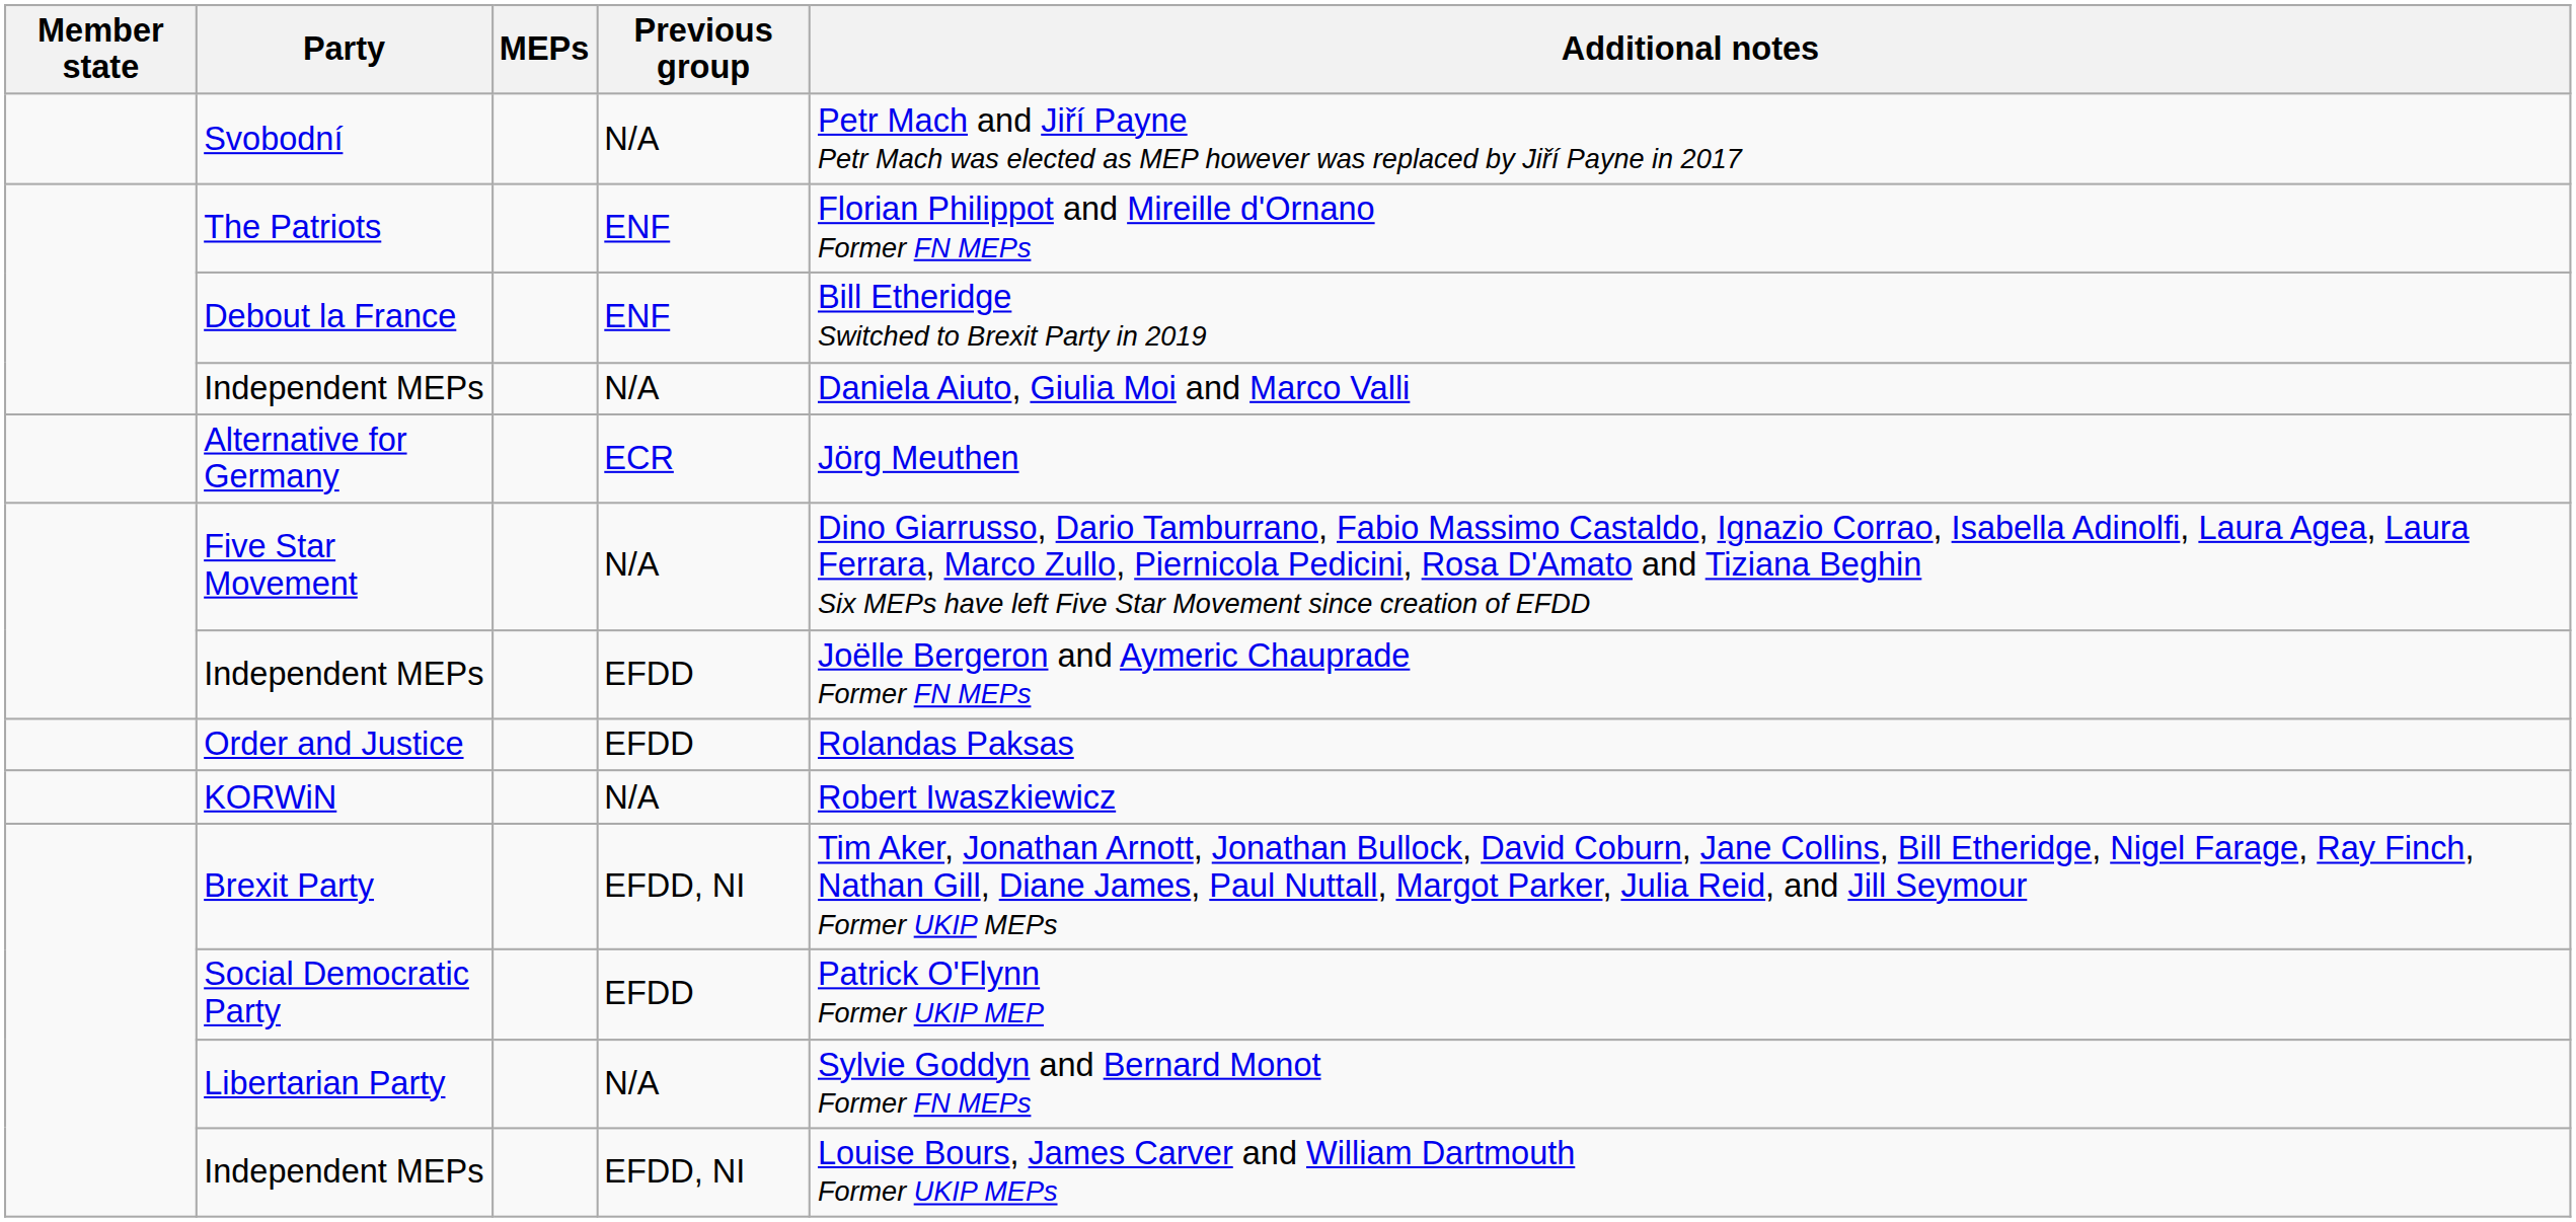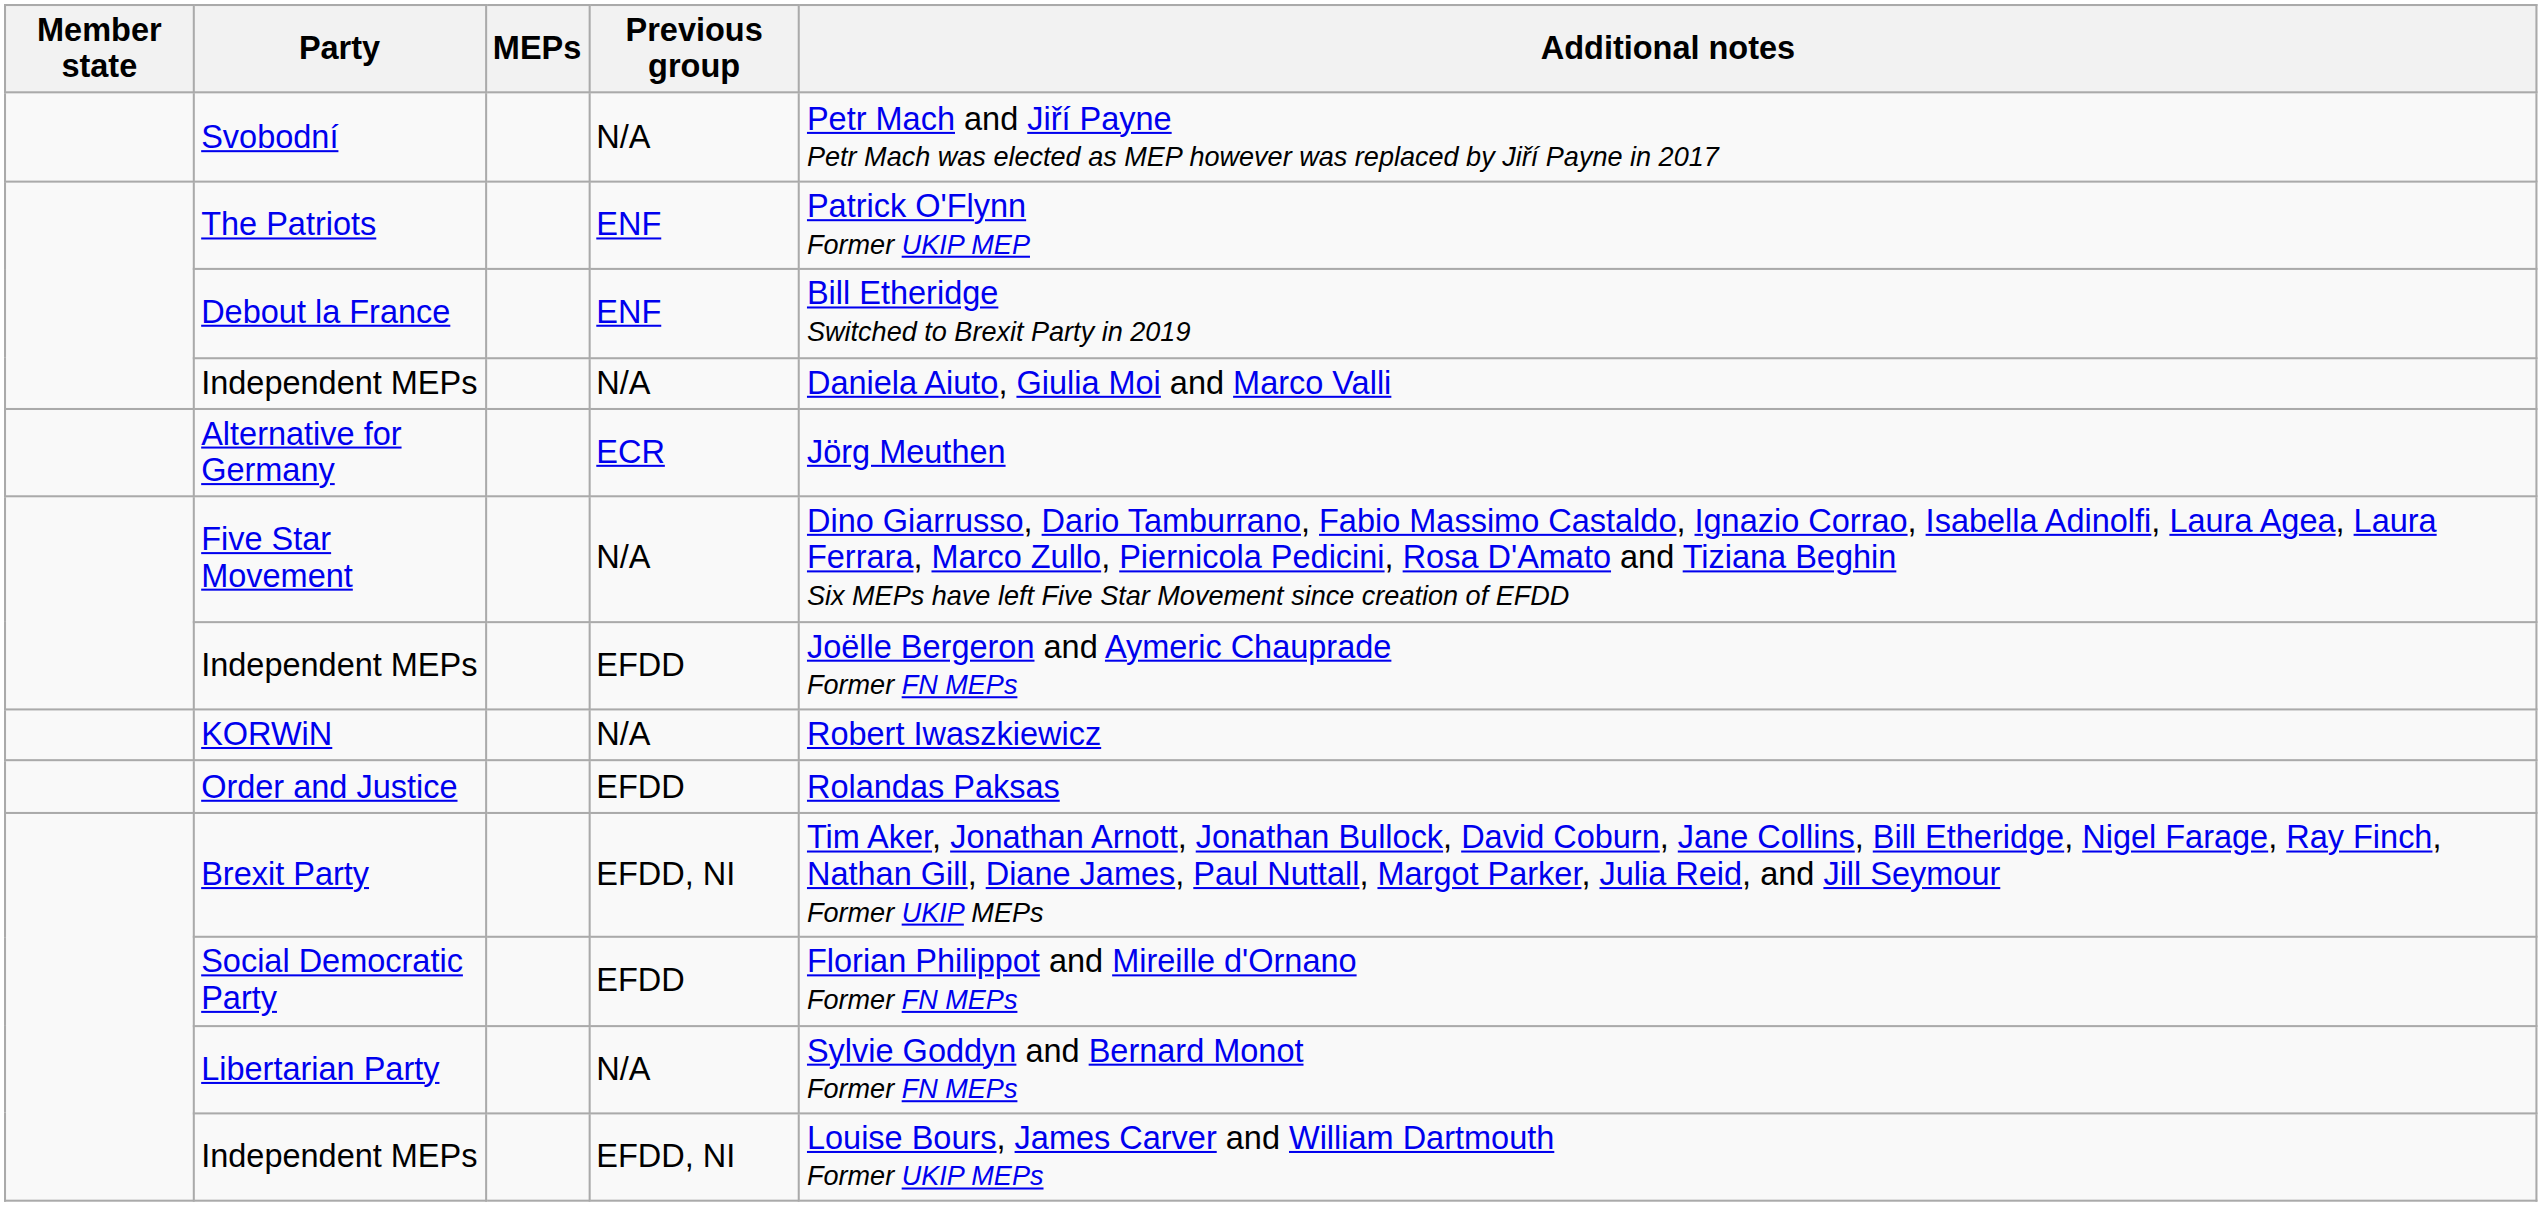 <table class="wikitable">
 <tr>
 <th>Member state</th>
 <th>Party</th>
 <th>MEPs</th>
 <th>Previous group</th>
 <th>Additional notes</th>
 </tr>
 <tr>
 <td></td>
 <td><a href='#'>Svobodní</a></td>
 <td></td>
 <td>N/A</td>
 <td><a href='#'>Petr Mach</a> and <a href='#'>Jiří Payne</a> <br> <small><em>Petr Mach was elected as MEP however was replaced by Jiří Payne in 2017</em></small></td>
 </tr>
 <tr>
 <td rowspan=3></td>
 <td><a href='#'>The Patriots</a></td>
 <td></td>
 <td><a href='#'>ENF</a></td>
-<td><a href='#'>Florian Philippot</a> and <a href='#'>Mireille d'Ornano</a> <br> <small><em>Former <a href='#'>FN MEPs</a></em></small></td>
+<td><a href='#'>Patrick O'Flynn</a><br> <small><em>Former <a href='#'>UKIP MEP</a></em></small></td>
 </tr>
 <tr>
 <td><a href='#'>Debout la France</a></td>
 <td></td>
 <td><a href='#'>ENF</a></td>
 <td><a href='#'>Bill Etheridge</a><br> <small><em>Switched to Brexit Party in 2019</em></small></td>
 </tr>
 <tr>
 <td>Independent MEPs</td>
 <td></td>
 <td>N/A</td>
 <td><a href='#'>Daniela Aiuto</a>, <a href='#'>Giulia Moi</a> and <a href='#'>Marco Valli</a></td>
 </tr>
 <tr>
 <td></td>
 <td><a href='#'>Alternative for Germany</a></td>
 <td></td>
 <td><a href='#'>ECR</a></td>
 <td><a href='#'>Jörg Meuthen</a></td>
 </tr>
 <tr>
 <td rowspan=2></td>
 <td><a href='#'>Five Star Movement</a></td>
 <td></td>
 <td>N/A</td>
 <td><a href='#'>Dino Giarrusso</a>, <a href='#'>Dario Tamburrano</a>, <a href='#'>Fabio Massimo Castaldo</a>, <a href='#'>Ignazio Corrao</a>, <a href='#'>Isabella Adinolfi</a>, <a href='#'>Laura Agea</a>, <a href='#'>Laura Ferrara</a>, <a href='#'>Marco Zullo</a>, <a href='#'>Piernicola Pedicini</a>, <a href='#'>Rosa D'Amato</a> and <a href='#'>Tiziana Beghin</a><br> <small> <em>Six MEPs have left Five Star Movement since creation of EFDD</em></small></td>
 </tr>
 <tr>
 <td>Independent MEPs</td>
 <td></td>
 <td>EFDD</td>
 <td><a href='#'>Joëlle Bergeron</a> and <a href='#'>Aymeric Chauprade</a><br><small><em>Former <a href='#'>FN MEPs</a></em></small></td>
 </tr>
 <tr>
 <td></td>
+<td><a href='#'>KORWiN</a></td>
+<td></td>
+<td>N/A</td>
+<td><a href='#'>Robert Iwaszkiewicz</a></td>
+</tr>
+<tr>
+<td></td>
 <td><a href='#'>Order and Justice</a></td>
 <td></td>
 <td>EFDD</td>
 <td><a href='#'>Rolandas Paksas</a></td>
-</tr>
-<tr>
-<td></td>
-<td><a href='#'>KORWiN</a></td>
-<td></td>
-<td>N/A</td>
-<td><a href='#'>Robert Iwaszkiewicz</a></td>
 </tr>
 <tr>
 <td rowspan=4></td>
 <td><a href='#'>Brexit Party</a></td>
 <td></td>
 <td>EFDD, NI</td>
 <td><a href='#'>Tim Aker</a>, <a href='#'>Jonathan Arnott</a>, <a href='#'>Jonathan Bullock</a>, <a href='#'>David Coburn</a>, <a href='#'>Jane Collins</a>, <a href='#'>Bill Etheridge</a>, <a href='#'>Nigel Farage</a>, <a href='#'>Ray Finch</a>, <a href='#'>Nathan Gill</a>, <a href='#'>Diane James</a>, <a href='#'>Paul Nuttall</a>, <a href='#'>Margot Parker</a>, <a href='#'>Julia Reid</a>,  and <a href='#'>Jill Seymour</a><br> <small><em>Former <a href='#'>UKIP</a> MEPs</em></small></td>
 </tr>
 <tr>
 <td><a href='#'>Social Democratic Party</a></td>
 <td></td>
 <td>EFDD</td>
-<td><a href='#'>Patrick O'Flynn</a><br> <small><em>Former <a href='#'>UKIP MEP</a></em></small></td>
+<td><a href='#'>Florian Philippot</a> and <a href='#'>Mireille d'Ornano</a> <br> <small><em>Former <a href='#'>FN MEPs</a></em></small></td>
 </tr>
 <tr>
 <td><a href='#'>Libertarian Party</a></td>
 <td></td>
 <td>N/A</td>
 <td><a href='#'>Sylvie Goddyn</a> and <a href='#'>Bernard Monot</a> <br> <small><em>Former <a href='#'>FN MEPs</a></em></small></td>
 </tr>
 <tr>
 <td>Independent MEPs</td>
 <td></td>
 <td>EFDD, NI</td>
 <td><a href='#'>Louise Bours</a>, <a href='#'>James Carver</a> and <a href='#'>William Dartmouth</a><br> <small><em>Former <a href='#'>UKIP MEPs</a></em></small></td>
 </tr>
 </table>
